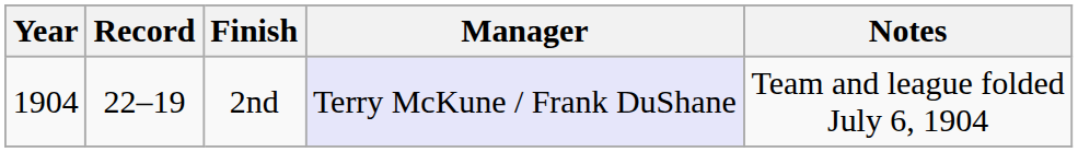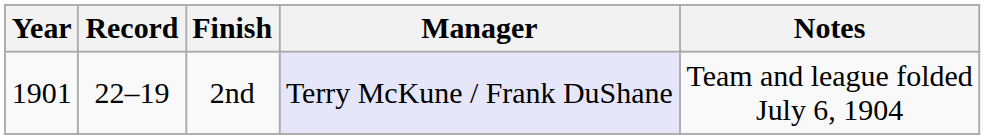 <table class="wikitable">
 <tr>
 <th>Year</th>
 <th>Record</th>
 <th>Finish</th>
 <th>Manager</th>
 <th>Notes</th>
 </tr>
 <tr align=center>
-<td>1904</td>
+<td>1901</td>
 <td>22–19</td>
 <td>2nd</td>
 <td style="background: lavender;">Terry McKune / Frank DuShane</td>
 <td>Team and league folded<br>July 6, 1904</td>
 </tr>
 </table>
